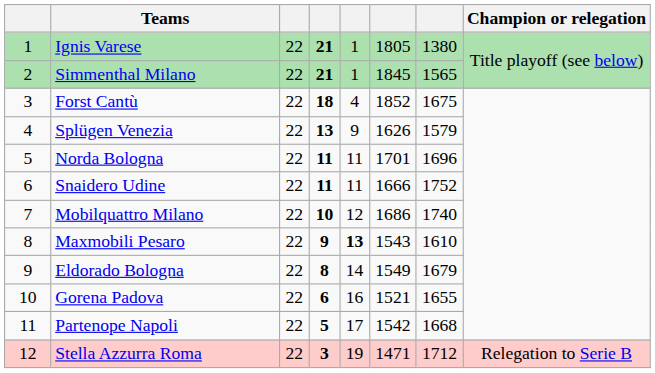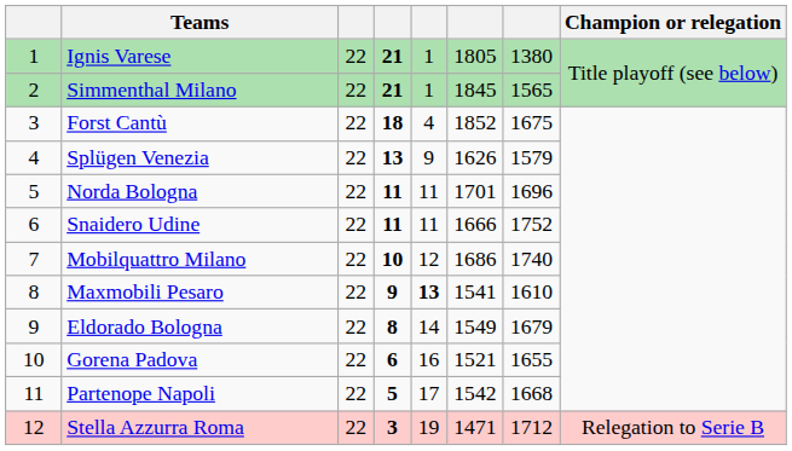 <table class="wikitable" style="text-align: center;">
 <tr>
 <th width=35></th>
 <th width=200>Teams</th>
 <th width=20></th>
 <th width=20></th>
 <th width=20></th>
 <th width=35></th>
 <th width=35></th>
 <th>Champion or relegation</th>
 </tr>
 <tr bgcolor=ACE1AF>
 <td>1 </td>
 <td align="left"><a href='#'>Ignis Varese</a></td>
 <td>22</td>
 <td><strong>21</strong></td>
 <td>1</td>
 <td>1805</td>
 <td>1380</td>
 <td rowspan=2 align="center">Title playoff (see <a href='#'>below</a>)</td>
 </tr>
 <tr bgcolor=ACE1AF>
 <td>2 </td>
 <td align="left"><a href='#'>Simmenthal Milano</a></td>
 <td>22</td>
 <td><strong>21</strong></td>
 <td>1</td>
 <td>1845</td>
 <td>1565</td>
 </tr>
 <tr>
 <td>3</td>
 <td align="left"><a href='#'>Forst Cantù</a></td>
 <td>22</td>
 <td><strong>18</strong></td>
 <td>4</td>
 <td>1852</td>
 <td>1675</td>
 </tr>
 <tr>
 <td>4</td>
 <td align="left"><a href='#'>Splügen Venezia</a></td>
 <td>22</td>
 <td><strong>13</strong></td>
 <td>9</td>
 <td>1626</td>
 <td>1579</td>
 </tr>
 <tr>
 <td>5 </td>
 <td align="left"><a href='#'>Norda Bologna</a></td>
 <td>22</td>
 <td><strong>11</strong></td>
 <td>11</td>
 <td>1701</td>
 <td>1696</td>
 </tr>
 <tr>
 <td>6 </td>
 <td align="left"><a href='#'>Snaidero Udine</a></td>
 <td>22</td>
 <td><strong>11</strong></td>
 <td>11</td>
 <td>1666</td>
 <td>1752</td>
 </tr>
 <tr>
 <td>7</td>
 <td align="left"><a href='#'>Mobilquattro Milano</a></td>
 <td>22</td>
 <td><strong>10</strong></td>
 <td>12</td>
 <td>1686</td>
 <td>1740</td>
 </tr>
 <tr>
 <td>8</td>
 <td align="left"><a href='#'>Maxmobili Pesaro</a></td>
 <td>22</td>
 <td><strong>9</strong></td>
 <td><strong>13</strong></td>
-<td>1543</td>
+<td>1541</td>
 <td>1610</td>
 </tr>
 <tr>
 <td>9</td>
 <td align="left"><a href='#'>Eldorado Bologna</a></td>
 <td>22</td>
 <td><strong>8</strong></td>
 <td>14</td>
 <td>1549</td>
 <td>1679</td>
 </tr>
 <tr>
 <td>10</td>
 <td align="left"><a href='#'>Gorena Padova</a></td>
 <td>22</td>
 <td><strong>6</strong></td>
 <td>16</td>
 <td>1521</td>
 <td>1655</td>
 </tr>
 <tr>
 <td>11</td>
 <td align="left"><a href='#'>Partenope Napoli</a></td>
 <td>22</td>
 <td><strong>5</strong></td>
 <td>17</td>
 <td>1542</td>
 <td>1668</td>
 </tr>
 <tr bgcolor=FFCCCC>
 <td>12</td>
 <td align="left"><a href='#'>Stella Azzurra Roma</a></td>
 <td>22</td>
 <td><strong>3</strong></td>
 <td>19</td>
 <td>1471</td>
 <td>1712</td>
 <td rowspan=1 align="center">Relegation to <a href='#'>Serie B</a></td>
 </tr>
 </table>
